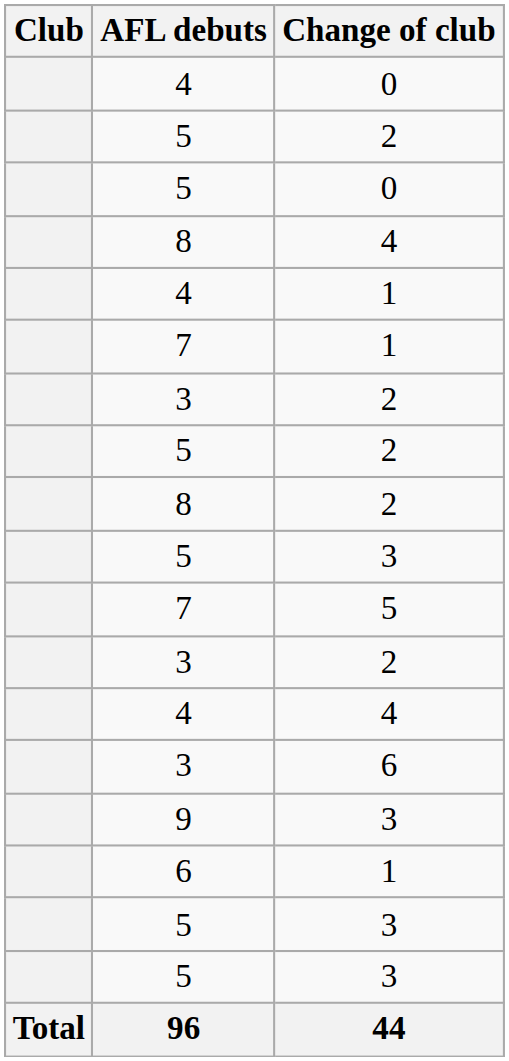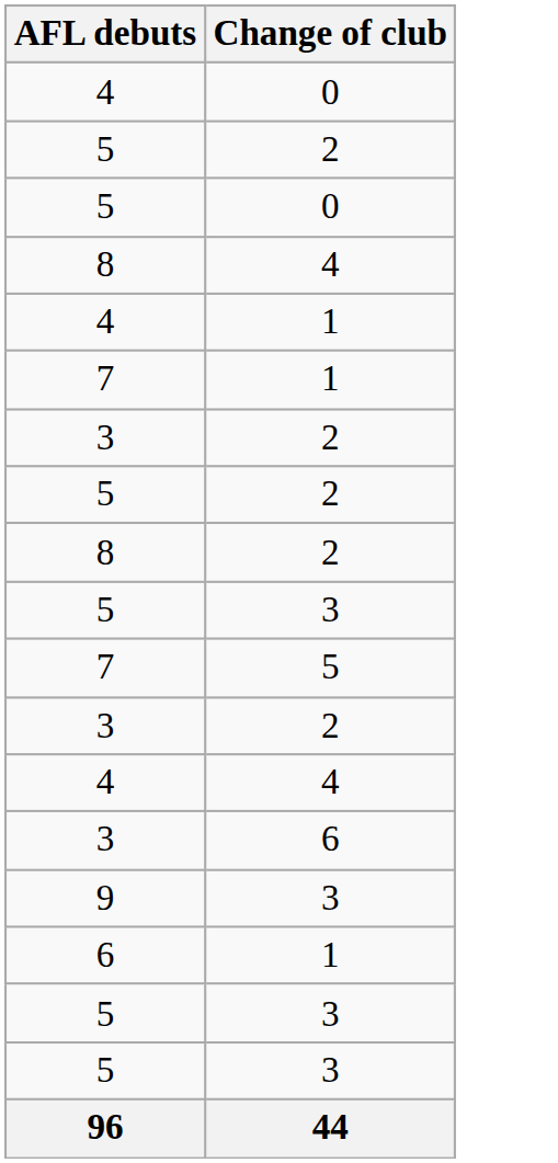 <table class="wikitable plainrowheaders sortable" style="text-align:center;">
 <tr>
-<th scope="col">Club</th>
 <th scope="col">AFL debuts</th>
 <th scope="col">Change of club</th>
 </tr>
 <tr>
-<th scope="row"></th>
 <td>4</td>
 <td>0</td>
 </tr>
 <tr>
-<th scope="row"></th>
 <td>5</td>
 <td>2</td>
 </tr>
 <tr>
-<th scope="row"></th>
 <td>5</td>
 <td>0</td>
 </tr>
 <tr>
-<th scope="row"></th>
 <td>8</td>
 <td>4</td>
 </tr>
 <tr>
-<th scope="row"></th>
 <td>4</td>
 <td>1</td>
 </tr>
 <tr>
-<th scope="row"></th>
 <td>7</td>
 <td>1</td>
 </tr>
 <tr>
-<th scope="row"></th>
 <td>3</td>
 <td>2</td>
 </tr>
 <tr>
-<th scope="row"></th>
 <td>5</td>
 <td>2</td>
 </tr>
 <tr>
-<th scope="row"></th>
 <td>8</td>
 <td>2</td>
 </tr>
 <tr>
-<th scope="row"></th>
 <td>5</td>
 <td>3</td>
 </tr>
 <tr>
-<th scope="row"></th>
 <td>7</td>
 <td>5</td>
 </tr>
 <tr>
-<th scope="row"></th>
 <td>3</td>
 <td>2</td>
 </tr>
 <tr>
-<th scope="row"></th>
 <td>4</td>
 <td>4</td>
 </tr>
 <tr>
-<th scope="row"></th>
 <td>3</td>
 <td>6</td>
 </tr>
 <tr>
-<th scope="row"></th>
 <td>9</td>
 <td>3</td>
 </tr>
 <tr>
-<th scope="row"></th>
 <td>6</td>
 <td>1</td>
 </tr>
 <tr>
-<th scope="row"></th>
 <td>5</td>
 <td>3</td>
 </tr>
 <tr>
-<th scope="row"></th>
 <td>5</td>
 <td>3</td>
 </tr>
 <tr class="sortbottom">
-<th>Total</th>
 <th>96</th>
 <th>44</th>
 </tr>
 </table>
